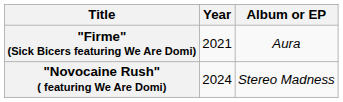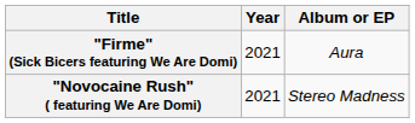 <table class="wikitable plainrowheaders" style="text-align:center;">
 <tr>
 <th scope="col">Title</th>
 <th scope="col">Year</th>
 <th scope="col">Album or EP</th>
 </tr>
 <tr>
 <th scope="row">"Firme"<br><small>(Sick Bicers featuring We Are Domi)</small></th>
 <td>2021</td>
 <td><em>Aura</em></td>
 </tr>
 <tr>
 <th scope="row">"Novocaine Rush"<br><small>( featuring We Are Domi)</small></th>
-<td>2024</td>
+<td>2021</td>
 <td><em>Stereo Madness</em></td>
 </tr>
 </table>
